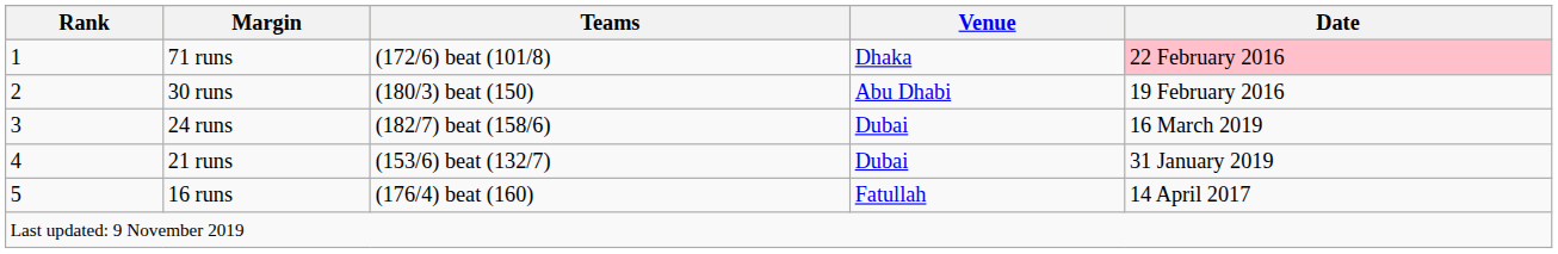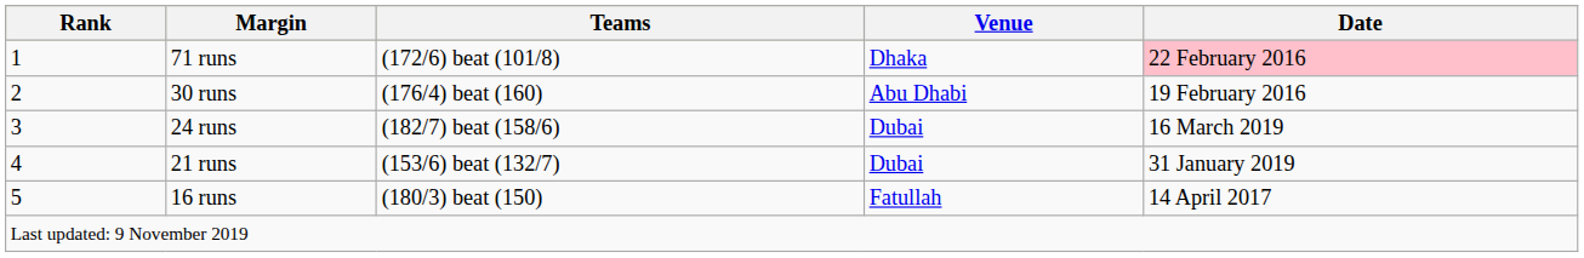 <table class="wikitable" style="width:90%;">
 <tr style="background:#bdb76b;">
 <th>Rank</th>
 <th>Margin</th>
 <th>Teams</th>
 <th><a href='#'>Venue</a></th>
 <th>Date</th>
 </tr>
 <tr>
 <td>1</td>
 <td>71 runs</td>
 <td> (172/6) beat  (101/8)</td>
 <td><a href='#'>Dhaka</a></td>
 <td style="background: pink;">22 February 2016</td>
 </tr>
 <tr>
 <td>2</td>
 <td>30 runs</td>
-<td> (180/3) beat  (150)</td>
+<td> (176/4) beat  (160)</td>
 <td><a href='#'>Abu Dhabi</a></td>
 <td>19 February 2016</td>
 </tr>
 <tr>
 <td>3</td>
 <td>24 runs</td>
 <td> (182/7) beat  (158/6)</td>
 <td><a href='#'>Dubai</a></td>
 <td>16 March 2019</td>
 </tr>
 <tr>
 <td>4</td>
 <td>21 runs</td>
 <td> (153/6) beat  (132/7)</td>
 <td><a href='#'>Dubai</a></td>
 <td>31 January 2019</td>
 </tr>
 <tr>
 <td>5</td>
 <td>16 runs</td>
-<td> (176/4) beat  (160)</td>
+<td> (180/3) beat  (150)</td>
 <td><a href='#'>Fatullah</a></td>
 <td>14 April 2017</td>
 </tr>
 <tr>
 <td colspan=5><small>Last updated: 9 November 2019</small></td>
 </tr>
 </table>
